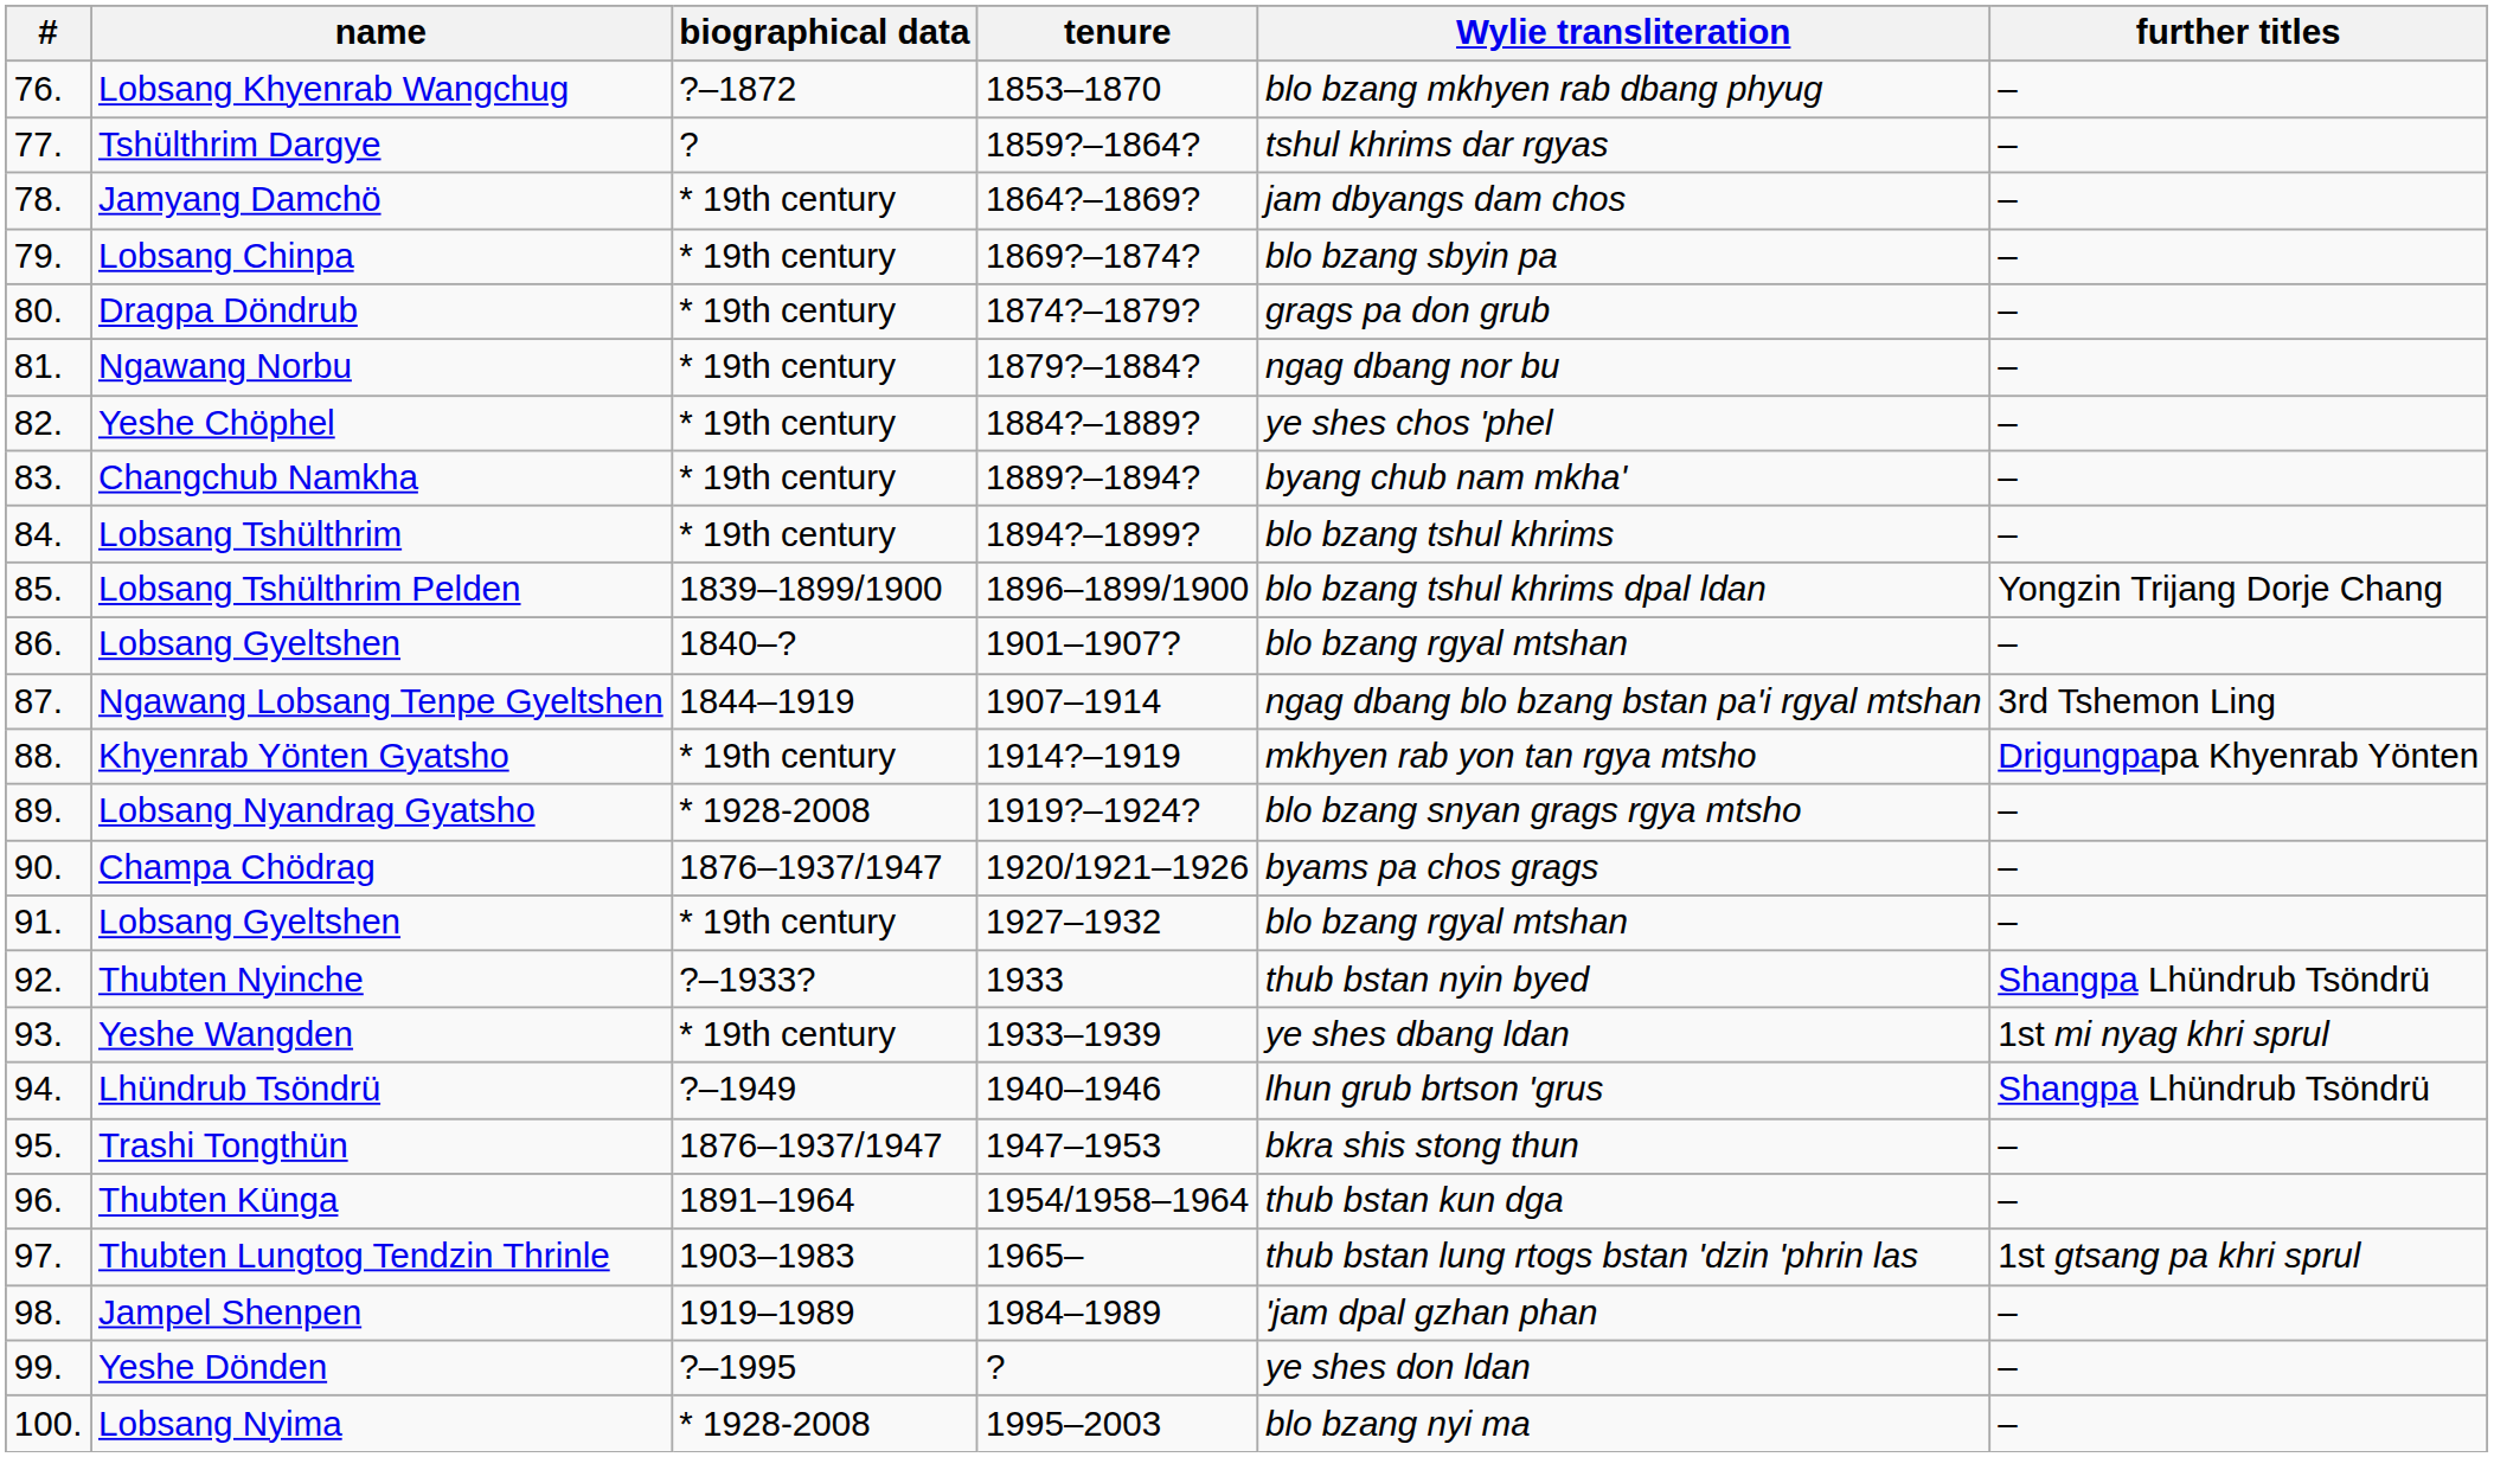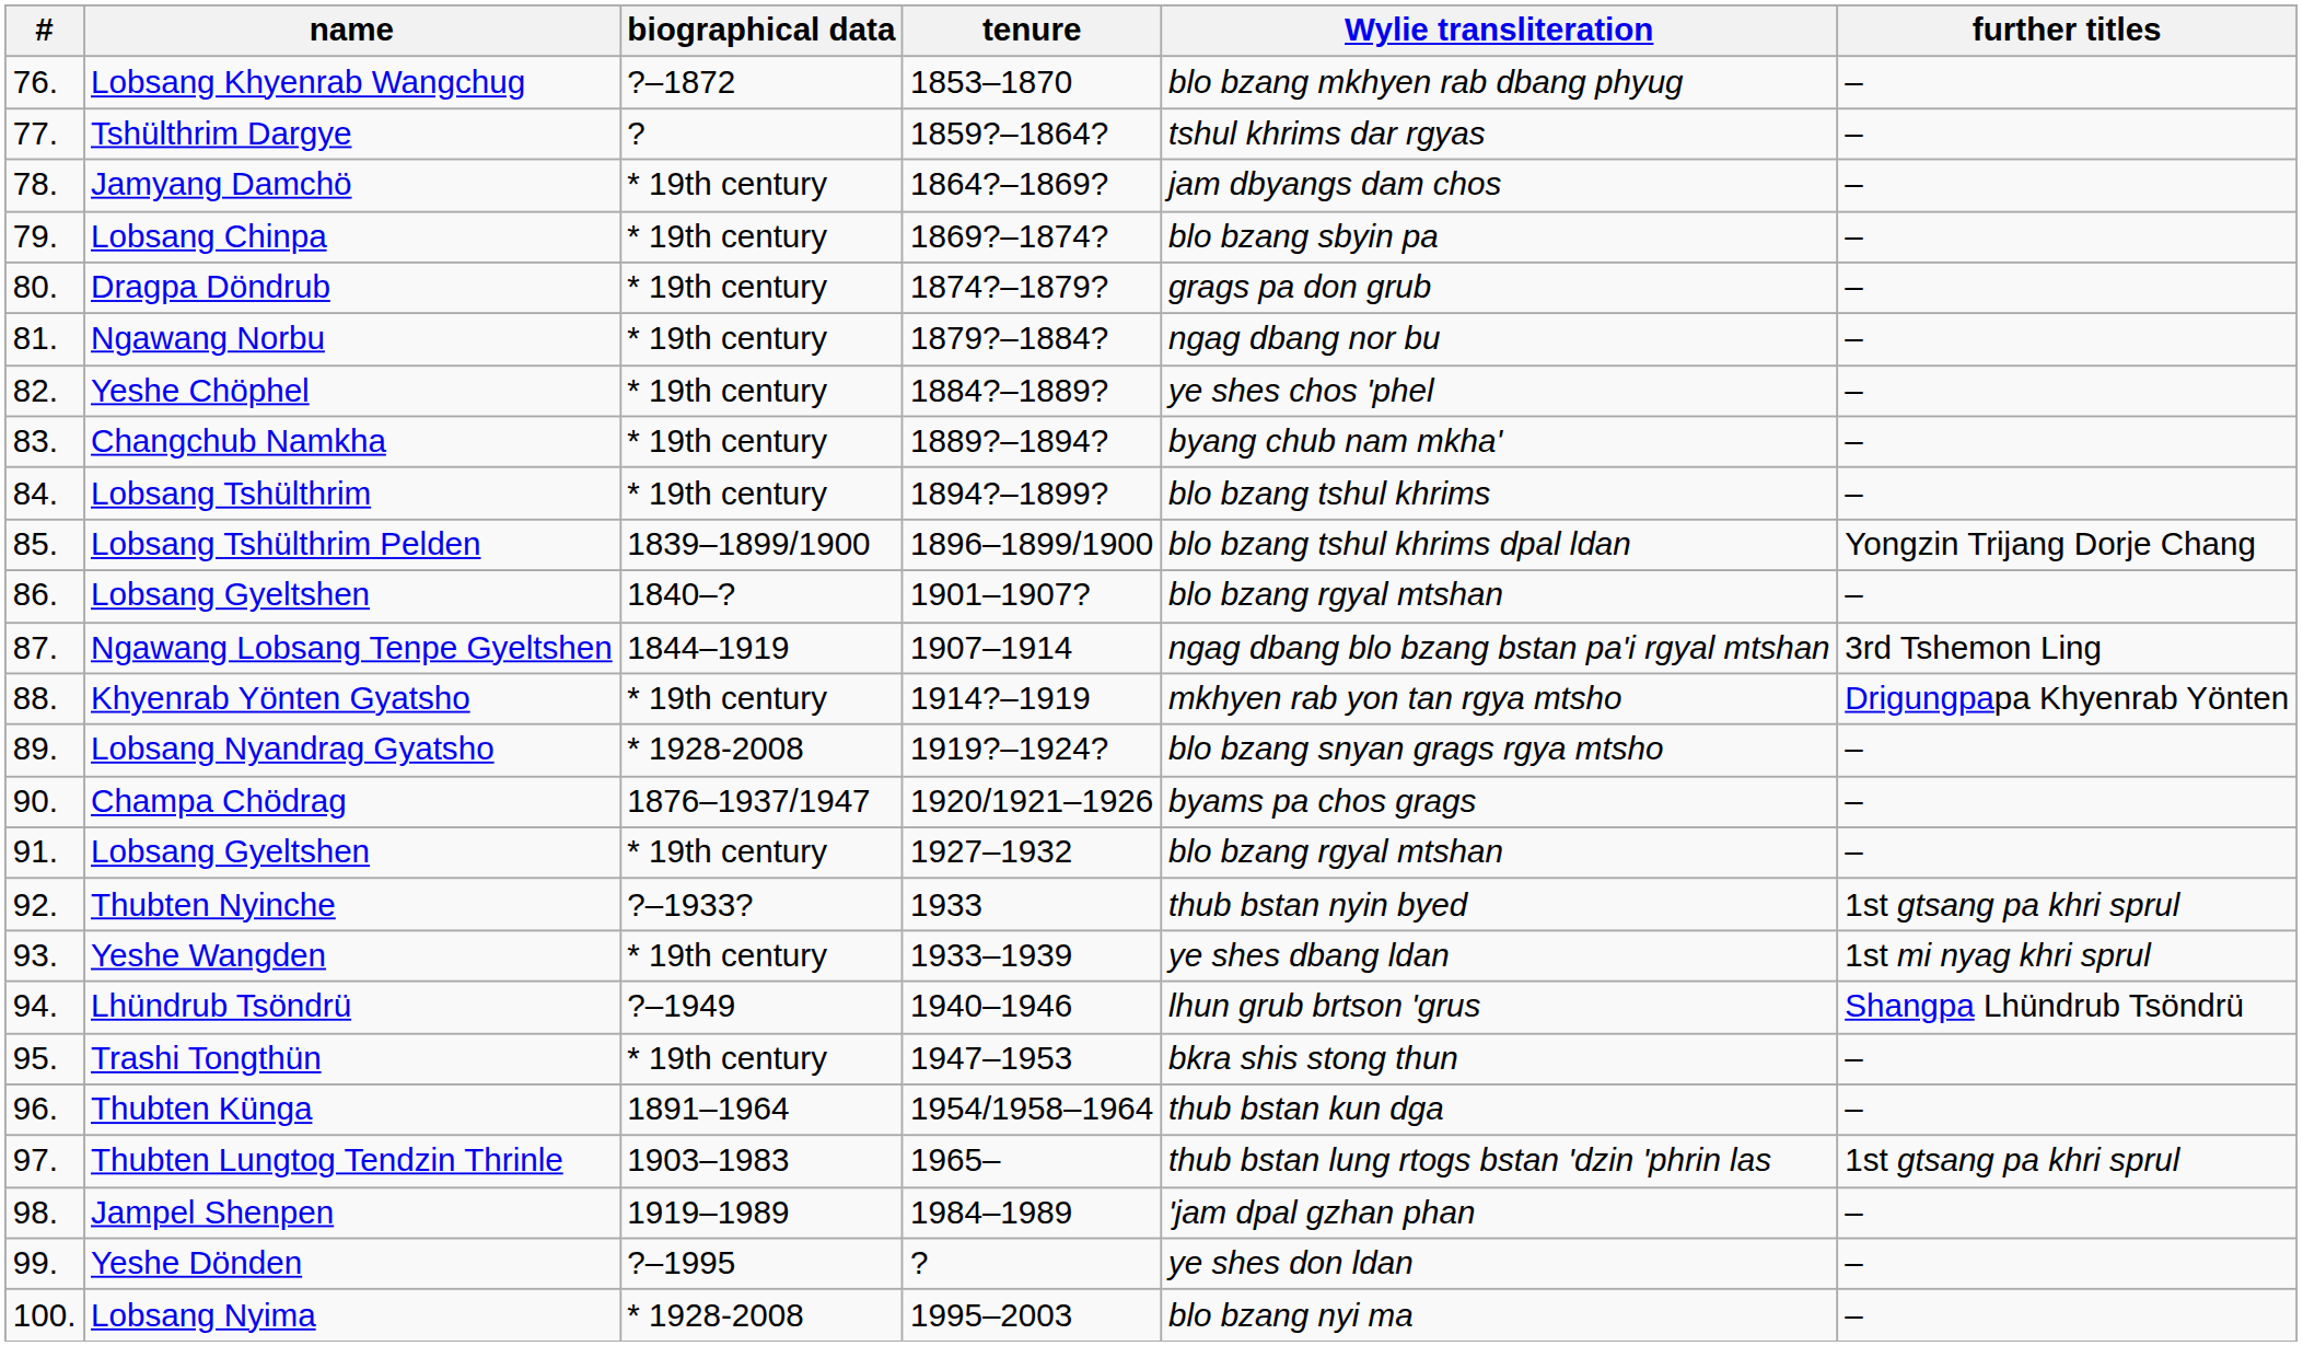 <table class="wikitable">
 <tr>
 <th>#</th>
 <th>name</th>
 <th>biographical data</th>
 <th>tenure</th>
 <th><a href='#'>Wylie transliteration</a></th>
 <th>further titles</th>
 </tr>
 <tr>
 <td>76.</td>
 <td><a href='#'>Lobsang Khyenrab Wangchug</a></td>
 <td>?–1872</td>
 <td>1853–1870</td>
 <td><em>blo bzang mkhyen rab dbang phyug</em></td>
 <td>–</td>
 </tr>
 <tr ---->
 <td>77.</td>
 <td><a href='#'>Tshülthrim Dargye</a></td>
 <td>?</td>
 <td>1859?–1864?</td>
 <td><em>tshul khrims dar rgyas</em></td>
 <td>–</td>
 </tr>
 <tr ---->
 <td>78.</td>
 <td><a href='#'>Jamyang Damchö</a></td>
 <td>* 19th century</td>
 <td>1864?–1869?</td>
 <td><em>jam dbyangs dam chos</em></td>
 <td>–</td>
 </tr>
 <tr ---->
 <td>79.</td>
 <td><a href='#'>Lobsang Chinpa</a></td>
 <td>* 19th century</td>
 <td>1869?–1874?</td>
 <td><em>blo bzang sbyin pa</em></td>
 <td>–</td>
 </tr>
 <tr ---->
 <td>80.</td>
 <td><a href='#'>Dragpa Döndrub</a></td>
 <td>* 19th century</td>
 <td>1874?–1879?</td>
 <td><em>grags pa don grub</em></td>
 <td>–</td>
 </tr>
 <tr ---->
 <td>81.</td>
 <td><a href='#'>Ngawang Norbu</a></td>
 <td>* 19th century</td>
 <td>1879?–1884?</td>
 <td><em>ngag dbang nor bu</em></td>
 <td>–</td>
 </tr>
 <tr ---->
 <td>82.</td>
 <td><a href='#'>Yeshe Chöphel</a></td>
 <td>* 19th century</td>
 <td>1884?–1889?</td>
 <td><em>ye shes chos 'phel</em></td>
 <td>–</td>
 </tr>
 <tr ---->
 <td>83.</td>
 <td><a href='#'>Changchub Namkha</a></td>
 <td>* 19th century</td>
 <td>1889?–1894?</td>
 <td><em>byang chub nam mkha' </em></td>
 <td>–</td>
 </tr>
 <tr ---->
 <td>84.</td>
 <td><a href='#'>Lobsang Tshülthrim</a></td>
 <td>* 19th century</td>
 <td>1894?–1899?</td>
 <td><em>blo bzang tshul khrims</em></td>
 <td>–</td>
 </tr>
 <tr ---->
 <td>85.</td>
 <td><a href='#'>Lobsang Tshülthrim Pelden</a></td>
 <td>1839–1899/1900</td>
 <td>1896–1899/1900</td>
 <td><em>blo bzang tshul khrims dpal ldan</em></td>
 <td>Yongzin Trijang Dorje Chang</td>
 </tr>
 <tr ---->
 <td>86.</td>
 <td><a href='#'>Lobsang Gyeltshen</a></td>
 <td>1840–?</td>
 <td>1901–1907?</td>
 <td><em>blo bzang rgyal mtshan</em></td>
 <td>–</td>
 </tr>
 <tr ---->
 <td>87.</td>
 <td><a href='#'>Ngawang Lobsang Tenpe Gyeltshen</a></td>
 <td>1844–1919</td>
 <td>1907–1914</td>
 <td><em>ngag dbang blo bzang bstan pa'i rgyal mtshan</em></td>
 <td>3rd Tshemon Ling</td>
 </tr>
 <tr ---->
 <td>88.</td>
 <td><a href='#'>Khyenrab Yönten Gyatsho</a></td>
 <td>* 19th century</td>
 <td>1914?–1919</td>
 <td><em>mkhyen rab yon tan rgya mtsho</em></td>
 <td><a href='#'>Drigungpa</a>pa Khyenrab Yönten</td>
 </tr>
 <tr ---->
 <td>89.</td>
 <td><a href='#'>Lobsang Nyandrag Gyatsho</a></td>
 <td>* 1928-2008</td>
 <td>1919?–1924?</td>
 <td><em>blo bzang snyan grags rgya mtsho</em></td>
 <td>–</td>
 </tr>
 <tr ---->
 <td>90.</td>
 <td><a href='#'>Champa Chödrag</a></td>
 <td>1876–1937/1947</td>
 <td>1920/1921–1926</td>
 <td><em>byams pa chos grags</em></td>
 <td>–</td>
 </tr>
 <tr ---->
 <td>91.</td>
 <td><a href='#'>Lobsang Gyeltshen</a></td>
 <td>* 19th century</td>
 <td>1927–1932</td>
 <td><em>blo bzang rgyal mtshan</em></td>
 <td>–</td>
 </tr>
 <tr ---->
 <td>92.</td>
 <td><a href='#'>Thubten Nyinche</a></td>
 <td>?–1933?</td>
 <td>1933</td>
 <td><em>thub bstan nyin byed</em></td>
-<td><a href='#'>Shangpa</a> Lhündrub Tsöndrü</td>
+<td>1st <em>gtsang pa khri sprul</em></td>
 </tr>
 <tr ---->
 <td>93.</td>
 <td><a href='#'>Yeshe Wangden</a></td>
 <td>* 19th century</td>
 <td>1933–1939</td>
 <td><em>ye shes dbang ldan</em></td>
 <td>1st <em>mi nyag khri sprul</em></td>
 </tr>
 <tr ---->
 <td>94.</td>
 <td><a href='#'>Lhündrub Tsöndrü</a></td>
 <td>?–1949</td>
 <td>1940–1946</td>
 <td><em>lhun grub brtson 'grus</em></td>
 <td><a href='#'>Shangpa</a> Lhündrub Tsöndrü</td>
 </tr>
 <tr ---->
 <td>95.</td>
 <td><a href='#'>Trashi Tongthün</a></td>
-<td>1876–1937/1947</td>
+<td>* 19th century</td>
 <td>1947–1953</td>
 <td><em>bkra shis stong thun</em></td>
 <td>–</td>
 </tr>
 <tr ---->
 <td>96.</td>
 <td><a href='#'>Thubten Künga</a></td>
 <td>1891–1964</td>
 <td>1954/1958–1964</td>
 <td><em>thub bstan kun dga</em></td>
 <td>–</td>
 </tr>
 <tr ---->
 <td>97.</td>
 <td><a href='#'>Thubten Lungtog Tendzin Thrinle</a></td>
 <td>1903–1983</td>
 <td>1965–</td>
 <td><em>thub bstan lung rtogs bstan 'dzin 'phrin las</em></td>
 <td>1st <em>gtsang pa khri sprul</em></td>
 </tr>
 <tr ---->
 <td>98.</td>
 <td><a href='#'>Jampel Shenpen</a></td>
 <td>1919–1989</td>
 <td>1984–1989</td>
 <td><em> 'jam dpal gzhan phan</em></td>
 <td>–</td>
 </tr>
 <tr ---->
 <td>99.</td>
 <td><a href='#'>Yeshe Dönden</a></td>
 <td>?–1995</td>
 <td>?</td>
 <td><em>ye shes don ldan</em></td>
 <td>–</td>
 </tr>
 <tr ---->
 <td>100.</td>
 <td><a href='#'>Lobsang Nyima</a></td>
 <td>* 1928-2008</td>
 <td>1995–2003</td>
 <td><em>blo bzang nyi ma</em></td>
 <td>–</td>
 </tr>
 </table>
